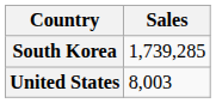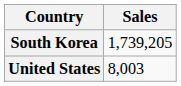 <table class="wikitable plainrowheaders">
 <tr>
 <th scope="col">Country</th>
 <th scope="col">Sales</th>
 </tr>
 <tr>
 <th scope="row">South Korea </th>
-<td>1,739,285</td>
+<td>1,739,205</td>
 </tr>
 <tr>
 <th scope="row">United States </th>
 <td>8,003</td>
 </tr>
 </table>
